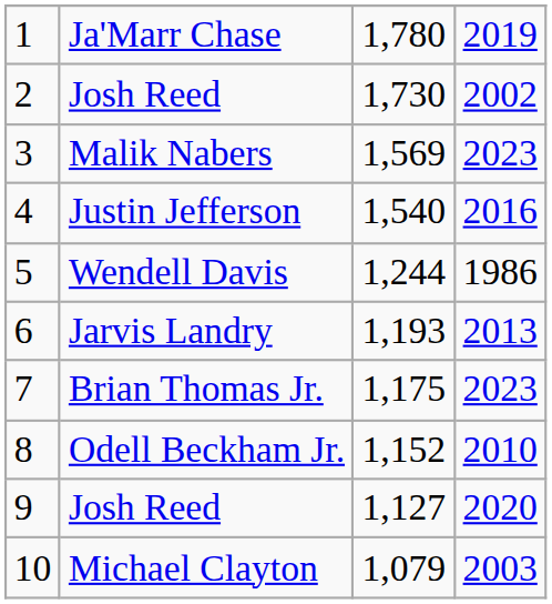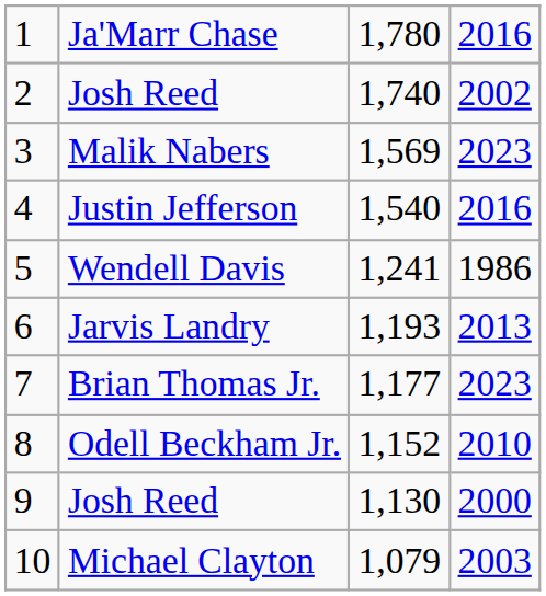 <table class="wikitable">
 <tr>
 </tr>
 <tr>
 <td>1</td>
 <td><a href='#'>Ja'Marr Chase</a></td>
 <td>1,780</td>
-<td><a href='#'>2019</a></td>
+<td><a href='#'>2016</a></td>
 </tr>
 <tr>
 <td>2</td>
 <td><a href='#'>Josh Reed</a></td>
-<td>1,730</td>
+<td>1,740</td>
 <td><a href='#'>2002</a></td>
 </tr>
 <tr>
 <td>3</td>
 <td><a href='#'>Malik Nabers</a></td>
 <td>1,569</td>
 <td><a href='#'>2023</a></td>
 </tr>
 <tr>
 <td>4</td>
 <td><a href='#'>Justin Jefferson</a></td>
 <td>1,540</td>
 <td><a href='#'>2016</a></td>
 </tr>
 <tr>
 <td>5</td>
 <td><a href='#'>Wendell Davis</a></td>
-<td>1,244</td>
+<td>1,241</td>
 <td>1986</td>
 </tr>
 <tr>
 <td>6</td>
 <td><a href='#'>Jarvis Landry</a></td>
 <td>1,193</td>
 <td><a href='#'>2013</a></td>
 </tr>
 <tr>
 <td>7</td>
 <td><a href='#'>Brian Thomas Jr.</a></td>
-<td>1,175</td>
+<td>1,177</td>
 <td><a href='#'>2023</a></td>
 </tr>
 <tr>
 <td>8</td>
 <td><a href='#'>Odell Beckham Jr.</a></td>
 <td>1,152</td>
 <td><a href='#'>2010</a></td>
 </tr>
 <tr>
 <td>9</td>
 <td><a href='#'>Josh Reed</a></td>
-<td>1,127</td>
-<td><a href='#'>2020</a></td>
+<td>1,130</td>
+<td><a href='#'>2000</a></td>
 </tr>
 <tr>
 <td>10</td>
 <td><a href='#'>Michael Clayton</a></td>
 <td>1,079</td>
 <td><a href='#'>2003</a></td>
 </tr>
 </table>
